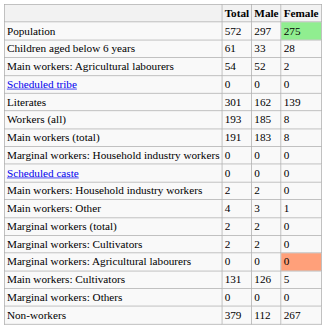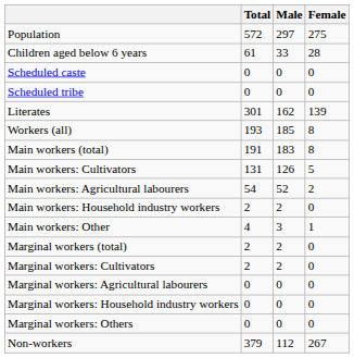 <table class="wikitable sortable">
 <tr>
 <th></th>
 <th>Total</th>
 <th>Male</th>
 <th>Female</th>
 </tr>
 <tr>
 <td>Population</td>
 <td>572</td>
 <td>297</td>
-<td style="background: lightgreen;">275</td>
+<td>275</td>
 </tr>
 <tr>
 <td>Children aged below 6 years</td>
 <td>61</td>
 <td>33</td>
 <td>28</td>
 </tr>
 <tr>
-<td>Main workers: Agricultural labourers</td>
-<td>54</td>
-<td>52</td>
-<td>2</td>
+<td><a href='#'>Scheduled caste</a></td>
+<td>0</td>
+<td>0</td>
+<td>0</td>
 </tr>
 <tr>
 <td><a href='#'>Scheduled tribe</a></td>
 <td>0</td>
 <td>0</td>
 <td>0</td>
 </tr>
 <tr>
 <td>Literates</td>
 <td>301</td>
 <td>162</td>
 <td>139</td>
 </tr>
 <tr>
 <td>Workers (all)</td>
 <td>193</td>
 <td>185</td>
 <td>8</td>
 </tr>
 <tr>
 <td>Main workers (total)</td>
 <td>191</td>
 <td>183</td>
 <td>8</td>
 </tr>
 <tr>
-<td>Marginal workers: Household industry workers</td>
-<td>0</td>
-<td>0</td>
-<td>0</td>
+<td>Main workers: Cultivators</td>
+<td>131</td>
+<td>126</td>
+<td>5</td>
 </tr>
 <tr>
-<td><a href='#'>Scheduled caste</a></td>
-<td>0</td>
-<td>0</td>
-<td>0</td>
+<td>Main workers: Agricultural labourers</td>
+<td>54</td>
+<td>52</td>
+<td>2</td>
 </tr>
 <tr>
 <td>Main workers: Household industry workers</td>
 <td>2</td>
 <td>2</td>
 <td>0</td>
 </tr>
 <tr>
 <td>Main workers: Other</td>
 <td>4</td>
 <td>3</td>
 <td>1</td>
 </tr>
 <tr>
 <td>Marginal workers (total)</td>
 <td>2</td>
 <td>2</td>
 <td>0</td>
 </tr>
 <tr>
 <td>Marginal workers: Cultivators</td>
 <td>2</td>
 <td>2</td>
 <td>0</td>
 </tr>
 <tr>
 <td>Marginal workers: Agricultural labourers</td>
 <td>0</td>
 <td>0</td>
-<td style="background: lightsalmon;">0</td>
+<td>0</td>
 </tr>
 <tr>
-<td>Main workers: Cultivators</td>
-<td>131</td>
-<td>126</td>
-<td>5</td>
+<td>Marginal workers: Household industry workers</td>
+<td>0</td>
+<td>0</td>
+<td>0</td>
 </tr>
 <tr>
 <td>Marginal workers: Others</td>
 <td>0</td>
 <td>0</td>
 <td>0</td>
 </tr>
 <tr>
 <td>Non-workers</td>
 <td>379</td>
 <td>112</td>
 <td>267</td>
 </tr>
 </table>
